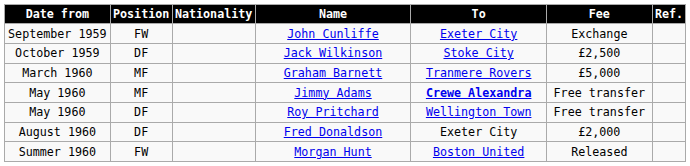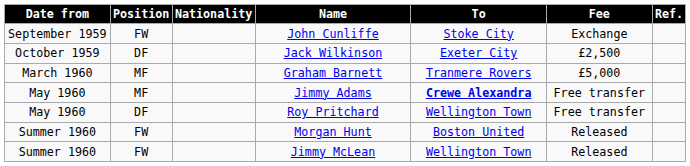 <table class="wikitable" style="text-align:center; font-size:90%; ">
 <tr>
 <th style="background:#000000; color:white; width:100px;">Date from</th>
 <th style="background:#000000; color:white; width:50px;">Position</th>
 <th style="background:#000000; color:white; width:50px;">Nationality</th>
 <th style="background:#000000; color:white; width:150px;">Name</th>
 <th style="background:#000000; color:white; width:130px;">To</th>
 <th style="background:#000000; color:white; width:100px;">Fee</th>
 <th style="background:#000000; color:white; width:25px;">Ref.</th>
 </tr>
 <tr>
 <td>September 1959</td>
 <td>FW</td>
 <td></td>
 <td><a href='#'>John Cunliffe</a></td>
-<td><a href='#'>Exeter City</a></td>
+<td><a href='#'>Stoke City</a></td>
 <td>Exchange</td>
 <td></td>
 </tr>
 <tr>
 <td>October 1959</td>
 <td>DF</td>
 <td></td>
 <td><a href='#'>Jack Wilkinson</a></td>
-<td><a href='#'>Stoke City</a></td>
+<td><a href='#'>Exeter City</a></td>
 <td>£2,500</td>
 <td></td>
 </tr>
 <tr>
 <td>March 1960</td>
 <td>MF</td>
 <td></td>
 <td><a href='#'>Graham Barnett</a></td>
 <td><a href='#'>Tranmere Rovers</a></td>
 <td>£5,000</td>
 <td></td>
 </tr>
 <tr>
 <td>May 1960</td>
 <td>MF</td>
 <td></td>
 <td><a href='#'>Jimmy Adams</a></td>
 <td><strong><a href='#'>Crewe Alexandra</a></strong></td>
 <td>Free transfer</td>
 <td></td>
 </tr>
 <tr>
 <td>May 1960</td>
 <td>DF</td>
 <td></td>
 <td><a href='#'>Roy Pritchard</a></td>
 <td><a href='#'>Wellington Town</a></td>
 <td>Free transfer</td>
 <td></td>
 </tr>
 <tr>
-<td>August 1960</td>
-<td>DF</td>
-<td></td>
-<td><a href='#'>Fred Donaldson</a></td>
-<td>Exeter City</td>
-<td>£2,000</td>
-<td></td>
-</tr>
-<tr>
 <td>Summer 1960</td>
 <td>FW</td>
 <td></td>
 <td><a href='#'>Morgan Hunt</a></td>
 <td><a href='#'>Boston United</a></td>
 <td>Released</td>
 <td></td>
 </tr>
+<tr>
+<td>Summer 1960</td>
+<td>FW</td>
+<td></td>
+<td><a href='#'>Jimmy McLean</a></td>
+<td><a href='#'>Wellington Town</a></td>
+<td>Released</td>
+<td></td>
+</tr>
 </table>
